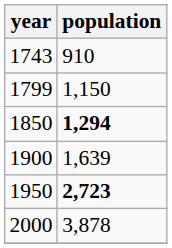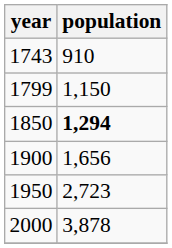 <table class="wikitable">
 <tr>
 <th>year</th>
 <th>population</th>
 </tr>
 <tr>
 <td>1743</td>
 <td>910</td>
 </tr>
 <tr>
 <td>1799</td>
 <td>1,150</td>
 </tr>
 <tr>
 <td>1850</td>
 <td><strong>1,294</strong></td>
 </tr>
 <tr>
 <td>1900</td>
-<td>1,639</td>
+<td>1,656</td>
 </tr>
 <tr>
 <td>1950</td>
-<td><strong>2,723</strong></td>
+<td>2,723</td>
 </tr>
 <tr>
 <td>2000</td>
 <td>3,878</td>
 </tr>
 <tr>
 </tr>
 </table>
